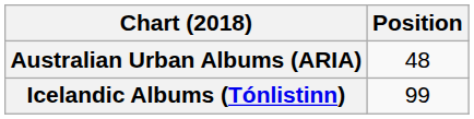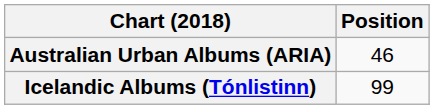 <table class="wikitable sortable plainrowheaders" style="text-align:center">
 <tr>
 <th scope="col">Chart (2018)</th>
 <th scope="col">Position</th>
 </tr>
 <tr>
 <th scope="row">Australian Urban Albums (ARIA)</th>
-<td>48</td>
+<td>46</td>
 </tr>
 <tr>
 <th scope="row">Icelandic Albums (<a href='#'>Tónlistinn</a>)</th>
 <td>99</td>
 </tr>
 </table>
